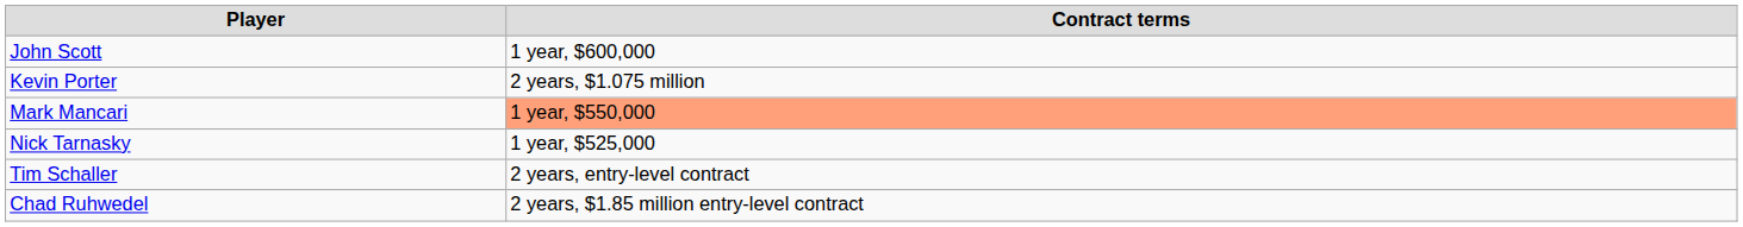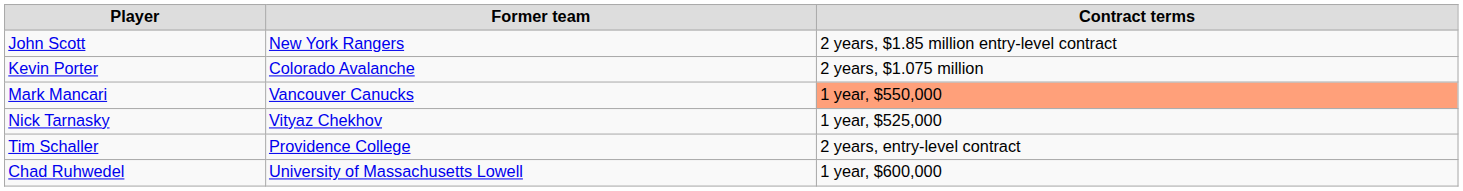 <table class="wikitable" style="width:90%;">
 <tr style="text-align:center; background:#ddd;">
 <td><strong>Player</strong></td>
+<td><strong>Former team</strong></td>
 <td><strong>Contract terms</strong></td>
 </tr>
 <tr>
 <td><a href='#'>John Scott</a></td>
-<td>1 year, $600,000</td>
+<td><a href='#'>New York Rangers</a></td>
+<td>2 years, $1.85 million entry-level contract</td>
 </tr>
 <tr>
 <td><a href='#'>Kevin Porter</a></td>
+<td><a href='#'>Colorado Avalanche</a></td>
 <td>2 years, $1.075 million</td>
 </tr>
 <tr>
 <td><a href='#'>Mark Mancari</a></td>
+<td><a href='#'>Vancouver Canucks</a></td>
 <td style="background: lightsalmon;">1 year, $550,000</td>
 </tr>
 <tr>
 <td><a href='#'>Nick Tarnasky</a></td>
+<td><a href='#'>Vityaz Chekhov</a></td>
 <td>1 year, $525,000</td>
 </tr>
 <tr>
 <td><a href='#'>Tim Schaller</a></td>
+<td><a href='#'>Providence College</a></td>
 <td>2 years, entry-level contract</td>
 </tr>
 <tr>
 <td><a href='#'>Chad Ruhwedel</a></td>
-<td>2 years, $1.85 million entry-level contract</td>
+<td><a href='#'>University of Massachusetts Lowell</a></td>
+<td>1 year, $600,000</td>
 </tr>
 </table>
